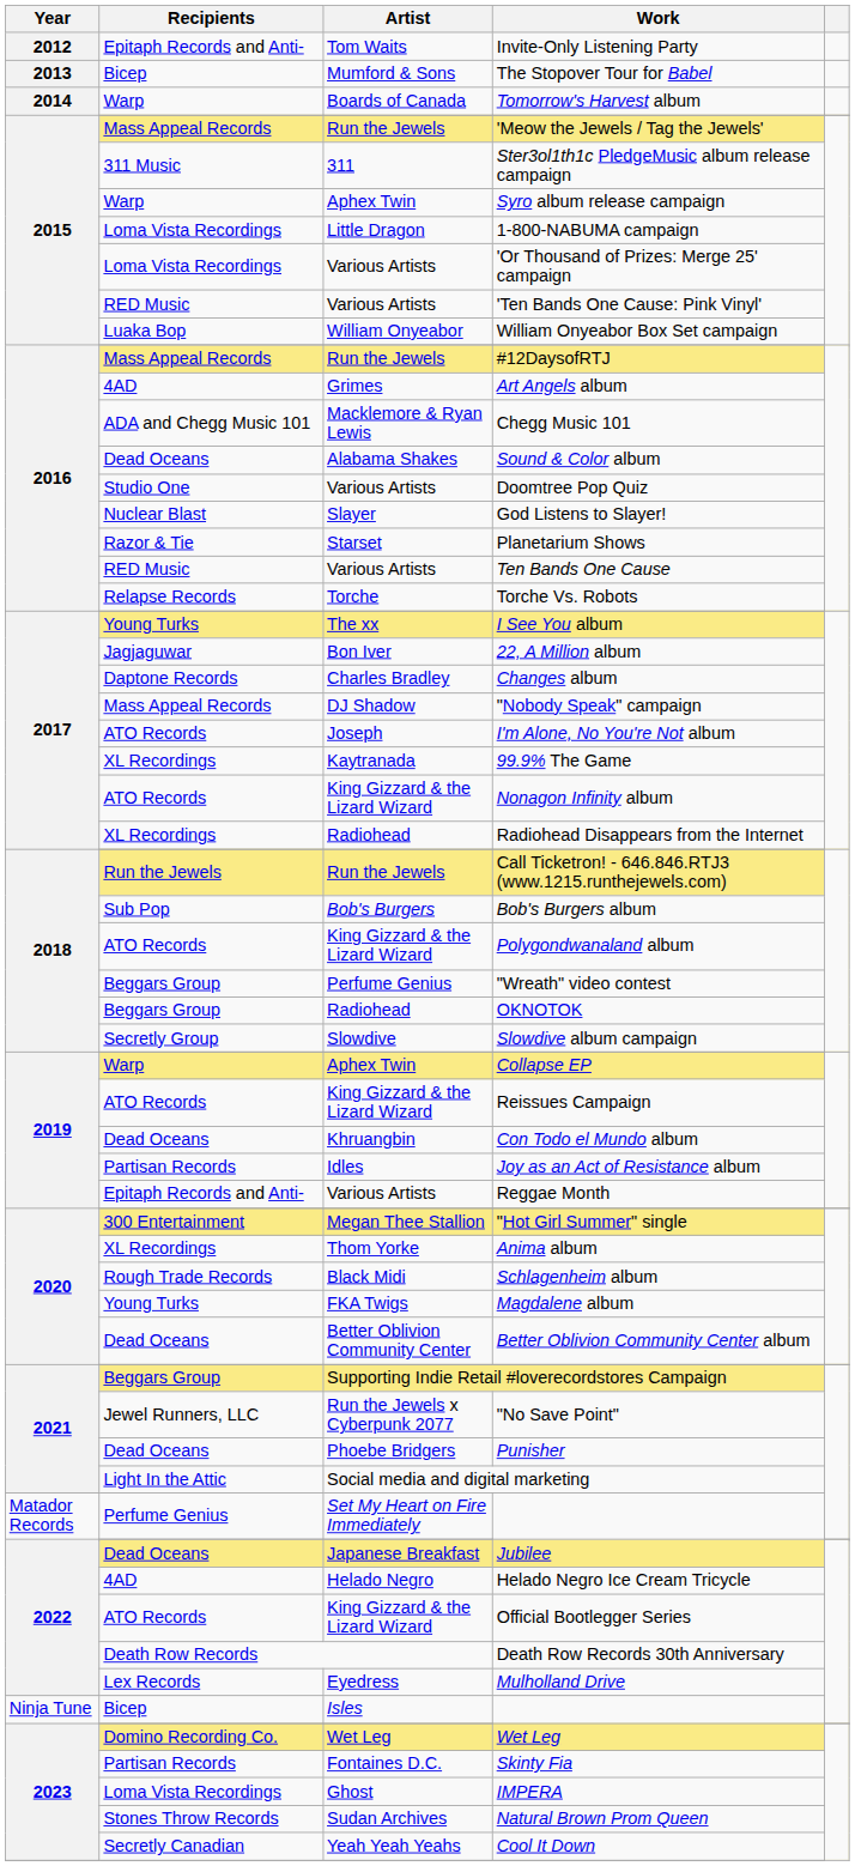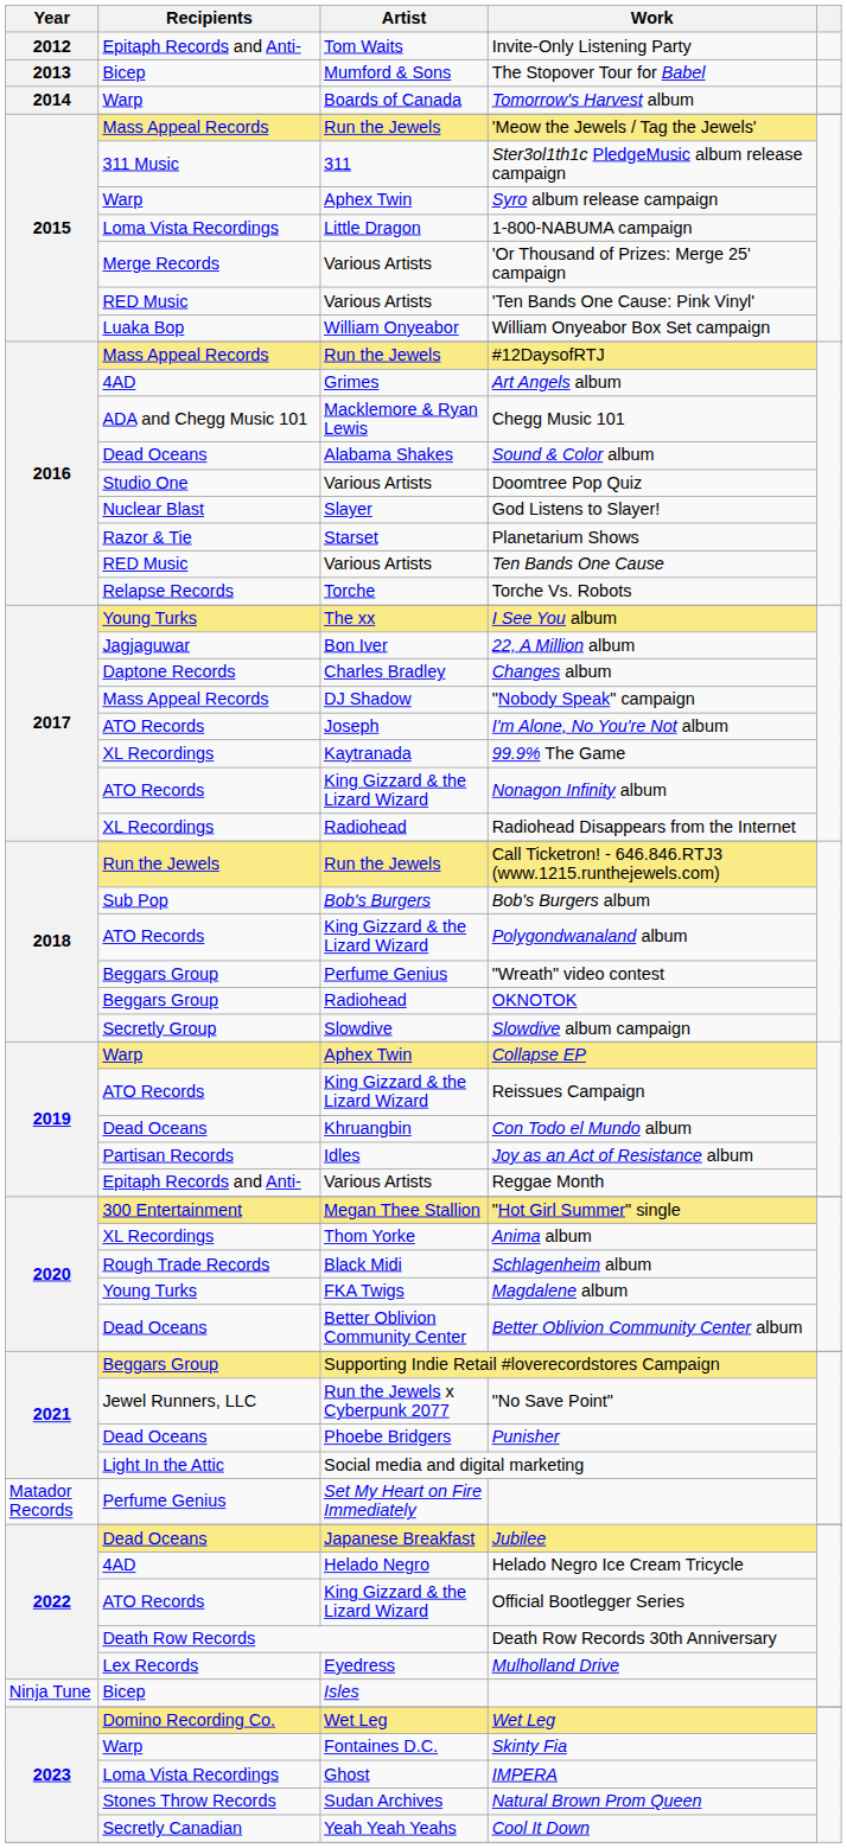 <table class="wikitable sortable">
 <tr>
 <th scope="col" style="width:5em;">Year</th>
 <th scope="col" style="width:200px;">Recipients</th>
 <th scope="col" style="width:150px;">Artist</th>
 <th scope="col" style="width:300px;">Work</th>
 <th scope="col" style="width:1em;" class="unsortable"></th>
 </tr>
 <tr>
 <th scope="row">2012</th>
 <td><a href='#'>Epitaph Records</a> and <a href='#'>Anti-</a></td>
 <td><a href='#'>Tom Waits</a></td>
 <td>Invite-Only Listening Party</td>
 <td align="center"></td>
 </tr>
 <tr>
 <th scope="row">2013</th>
 <td><a href='#'>Bicep</a></td>
 <td><a href='#'>Mumford & Sons</a></td>
 <td>The Stopover Tour for <em><a href='#'>Babel</a></em></td>
 <td align="center"></td>
 </tr>
 <tr>
 <th scope="row">2014</th>
 <td><a href='#'>Warp</a><br></td>
 <td><a href='#'>Boards of Canada</a></td>
 <td><em><a href='#'>Tomorrow's Harvest</a></em> album</td>
 <td align="center"></td>
 </tr>
 <tr>
 <th scope="row" rowspan="8">2015</th>
 </tr>
 <tr style="background:#FAEB86;">
 <td><a href='#'>Mass Appeal Records</a><br></td>
 <td><a href='#'>Run the Jewels</a></td>
 <td>'Meow the Jewels / Tag the Jewels'</td>
 <td align="center" rowspan="8" style="background:#F9F9F9;"></td>
 </tr>
 <tr>
 <td><a href='#'>311 Music</a><br></td>
 <td><a href='#'>311</a></td>
 <td><em>Ster3ol1th1c</em> <a href='#'>PledgeMusic</a> album release campaign</td>
 </tr>
 <tr>
 <td><a href='#'>Warp</a><br></td>
 <td><a href='#'>Aphex Twin</a></td>
 <td><em><a href='#'>Syro</a></em> album release campaign</td>
 </tr>
 <tr>
 <td><a href='#'>Loma Vista Recordings</a><br></td>
 <td><a href='#'>Little Dragon</a></td>
 <td>1-800-NABUMA campaign</td>
 </tr>
 <tr>
-<td><a href='#'>Loma Vista Recordings</a></td>
+<td><a href='#'>Merge Records</a><br></td>
 <td>Various Artists</td>
 <td>'Or Thousand of Prizes: Merge 25' campaign</td>
 </tr>
 <tr>
 <td><a href='#'>RED Music</a><br></td>
 <td>Various Artists</td>
 <td>'Ten Bands One Cause: Pink Vinyl'</td>
 </tr>
 <tr>
 <td><a href='#'>Luaka Bop</a><br></td>
 <td><a href='#'>William Onyeabor</a></td>
 <td>William Onyeabor Box Set campaign</td>
 </tr>
 <tr>
 <th scope="row" rowspan="10">2016</th>
 </tr>
 <tr style="background:#FAEB86;">
 <td><a href='#'>Mass Appeal Records</a><br></td>
 <td><a href='#'>Run the Jewels</a></td>
 <td>#12DaysofRTJ</td>
 <td align="center" rowspan="10" style="background:#F9F9F9;"></td>
 </tr>
 <tr>
 <td><a href='#'>4AD</a><br></td>
 <td><a href='#'>Grimes</a></td>
 <td><em><a href='#'>Art Angels</a></em> album</td>
 </tr>
 <tr>
 <td><a href='#'>ADA</a> and Chegg Music 101<br></td>
 <td><a href='#'>Macklemore & Ryan Lewis</a></td>
 <td>Chegg Music 101</td>
 </tr>
 <tr>
 <td><a href='#'>Dead Oceans</a></td>
 <td><a href='#'>Alabama Shakes</a></td>
 <td><em><a href='#'>Sound & Color</a></em> album</td>
 </tr>
 <tr>
 <td><a href='#'>Studio One</a></td>
 <td>Various Artists</td>
 <td>Doomtree Pop Quiz</td>
 </tr>
 <tr>
 <td><a href='#'>Nuclear Blast</a><br></td>
 <td><a href='#'>Slayer</a></td>
 <td>God Listens to Slayer!</td>
 </tr>
 <tr>
 <td><a href='#'>Razor & Tie</a><br></td>
 <td><a href='#'>Starset</a></td>
 <td>Planetarium Shows</td>
 </tr>
 <tr>
 <td><a href='#'>RED Music</a><br></td>
 <td>Various Artists</td>
 <td><em>Ten Bands One Cause</em></td>
 </tr>
 <tr>
 <td><a href='#'>Relapse Records</a><br></td>
 <td><a href='#'>Torche</a></td>
 <td>Torche Vs. Robots</td>
 </tr>
 <tr>
 <th scope="row" rowspan="9">2017</th>
 </tr>
 <tr style="background:#FAEB86;">
 <td><a href='#'>Young Turks</a><br></td>
 <td><a href='#'>The xx</a></td>
 <td><em><a href='#'>I See You</a></em> album</td>
 <td align="center" rowspan="9" style="background:#F9F9F9;"></td>
 </tr>
 <tr>
 <td><a href='#'>Jagjaguwar</a><br></td>
 <td><a href='#'>Bon Iver</a></td>
 <td><em><a href='#'>22, A Million</a></em> album</td>
 </tr>
 <tr>
 <td><a href='#'>Daptone Records</a><br></td>
 <td><a href='#'>Charles Bradley</a></td>
 <td><em><a href='#'>Changes</a></em> album</td>
 </tr>
 <tr>
 <td><a href='#'>Mass Appeal Records</a><br></td>
 <td><a href='#'>DJ Shadow</a></td>
 <td>"<a href='#'>Nobody Speak</a>" campaign</td>
 </tr>
 <tr>
 <td><a href='#'>ATO Records</a><br></td>
 <td><a href='#'>Joseph</a></td>
 <td><em><a href='#'>I'm Alone, No You're Not</a></em> album</td>
 </tr>
 <tr>
 <td><a href='#'>XL Recordings</a><br></td>
 <td><a href='#'>Kaytranada</a></td>
 <td><em><a href='#'>99.9%</a></em> The Game</td>
 </tr>
 <tr>
 <td><a href='#'>ATO Records</a><br></td>
 <td><a href='#'>King Gizzard & the Lizard Wizard</a></td>
 <td><em><a href='#'>Nonagon Infinity</a></em> album</td>
 </tr>
 <tr>
 <td><a href='#'>XL Recordings</a><br></td>
 <td><a href='#'>Radiohead</a></td>
 <td>Radiohead Disappears from the Internet</td>
 </tr>
 <tr>
 <th scope="row" rowspan="7">2018</th>
 </tr>
 <tr style="background:#FAEB86;">
 <td><a href='#'>Run the Jewels</a><br></td>
 <td><a href='#'>Run the Jewels</a></td>
 <td>Call Ticketron! - 646.846.RTJ3 (www.1215.runthejewels.com)</td>
 <td align="center" rowspan="7" style="background:#F9F9F9;"></td>
 </tr>
 <tr>
 <td><a href='#'>Sub Pop</a><br></td>
 <td><em><a href='#'>Bob's Burgers</a></em></td>
 <td><em>Bob's Burgers</em> album</td>
 </tr>
 <tr>
 <td><a href='#'>ATO Records</a><br></td>
 <td><a href='#'>King Gizzard & the Lizard Wizard</a></td>
 <td><em><a href='#'>Polygondwanaland</a></em> album</td>
 </tr>
 <tr>
 <td><a href='#'>Beggars Group</a><br></td>
 <td><a href='#'>Perfume Genius</a></td>
 <td>"Wreath" video contest</td>
 </tr>
 <tr>
 <td><a href='#'>Beggars Group</a><br></td>
 <td><a href='#'>Radiohead</a></td>
 <td><a href='#'>OKNOTOK</a></td>
 </tr>
 <tr>
 <td><a href='#'>Secretly Group</a><br></td>
 <td><a href='#'>Slowdive</a></td>
 <td><em><a href='#'>Slowdive</a></em> album campaign</td>
 </tr>
 <tr>
 <th scope="row" rowspan="6"><a href='#'>2019</a></th>
 </tr>
 <tr style="background:#FAEB86;">
 <td><a href='#'>Warp</a></td>
 <td><a href='#'>Aphex Twin</a></td>
 <td><em><a href='#'>Collapse EP</a></em></td>
 <td align="center" rowspan="5" style="background:#F9F9F9;"></td>
 </tr>
 <tr>
 <td><a href='#'>ATO Records</a></td>
 <td><a href='#'>King Gizzard & the Lizard Wizard</a></td>
 <td>Reissues Campaign</td>
 </tr>
 <tr>
 <td><a href='#'>Dead Oceans</a></td>
 <td><a href='#'>Khruangbin</a></td>
 <td><em><a href='#'>Con Todo el Mundo</a></em> album</td>
 </tr>
 <tr>
 <td><a href='#'>Partisan Records</a></td>
 <td><a href='#'>Idles</a></td>
 <td><em><a href='#'>Joy as an Act of Resistance</a></em> album</td>
 </tr>
 <tr>
 <td><a href='#'>Epitaph Records</a> and <a href='#'>Anti-</a></td>
 <td>Various Artists</td>
 <td>Reggae Month</td>
 </tr>
 <tr>
 <th scope="row" rowspan="6"><a href='#'>2020</a></th>
 </tr>
 <tr style="background:#FAEB86;">
 <td><a href='#'>300 Entertainment</a></td>
 <td><a href='#'>Megan Thee Stallion</a></td>
 <td>"<a href='#'>Hot Girl Summer</a>" single</td>
 <td align="center" rowspan="5" style="background:#F9F9F9;"></td>
 </tr>
 <tr>
 <td><a href='#'>XL Recordings</a></td>
 <td><a href='#'>Thom Yorke</a></td>
 <td><em><a href='#'>Anima</a></em> album</td>
 </tr>
 <tr>
 <td><a href='#'>Rough Trade Records</a></td>
 <td><a href='#'>Black Midi</a></td>
 <td><em><a href='#'>Schlagenheim</a></em> album</td>
 </tr>
 <tr>
 <td><a href='#'>Young Turks</a></td>
 <td><a href='#'>FKA Twigs</a></td>
 <td><em><a href='#'>Magdalene</a></em> album</td>
 </tr>
 <tr>
 <td><a href='#'>Dead Oceans</a></td>
 <td><a href='#'>Better Oblivion Community Center</a></td>
 <td><em><a href='#'>Better Oblivion Community Center</a></em> album</td>
 </tr>
 <tr>
 <th scope="row" rowspan="6"><a href='#'>2021</a></th>
 </tr>
 <tr>
 </tr>
 <tr style="background:#FAEB86;">
 <td><a href='#'>Beggars Group</a></td>
 <td colspan="2">Supporting Indie Retail #loverecordstores Campaign</td>
 <td align="center" rowspan="6" style="background:#F9F9F9"></td>
 </tr>
 <tr>
 <td>Jewel Runners, LLC</td>
 <td><a href='#'>Run the Jewels</a> x <a href='#'>Cyberpunk 2077</a></td>
 <td>"No Save Point"</td>
 </tr>
 <tr>
 <td><a href='#'>Dead Oceans</a></td>
 <td><a href='#'>Phoebe Bridgers</a></td>
 <td><em><a href='#'>Punisher</a></em></td>
 </tr>
 <tr>
 <td><a href='#'>Light In the Attic</a></td>
 <td colspan="2">Social media and digital marketing</td>
 </tr>
 <tr>
 <td><a href='#'>Matador Records</a></td>
 <td><a href='#'>Perfume Genius</a></td>
 <td><em><a href='#'>Set My Heart on Fire Immediately</a></em></td>
 </tr>
 <tr>
 <th scope="row" rowspan="7"><a href='#'>2022</a></th>
 </tr>
 <tr>
 </tr>
 <tr style="background:#FAEB86;">
 <td><a href='#'>Dead Oceans</a></td>
 <td><a href='#'>Japanese Breakfast</a></td>
 <td><em><a href='#'>Jubilee</a></em></td>
 <td align="center" rowspan="6" style="background:#F9F9F9"></td>
 </tr>
 <tr>
 <td><a href='#'>4AD</a></td>
 <td><a href='#'>Helado Negro</a></td>
 <td>Helado Negro Ice Cream Tricycle</td>
 </tr>
 <tr>
 <td><a href='#'>ATO Records</a></td>
 <td><a href='#'>King Gizzard & the Lizard Wizard</a></td>
 <td>Official Bootlegger Series</td>
 </tr>
 <tr>
 <td colspan="2"><a href='#'>Death Row Records</a></td>
 <td>Death Row Records 30th Anniversary</td>
 </tr>
 <tr>
 <td><a href='#'>Lex Records</a></td>
 <td><a href='#'>Eyedress</a></td>
 <td><em><a href='#'>Mulholland Drive</a></em></td>
 </tr>
 <tr>
 <td><a href='#'>Ninja Tune</a></td>
 <td><a href='#'>Bicep</a></td>
 <td><em><a href='#'>Isles</a></em></td>
 </tr>
 <tr>
 <th scope="row" rowspan="6"><a href='#'>2023</a></th>
 </tr>
 <tr style="background:#FAEB86;">
 <td><a href='#'>Domino Recording Co.</a></td>
 <td><a href='#'>Wet Leg</a></td>
 <td><em><a href='#'>Wet Leg</a></em></td>
 <td align="center" rowspan="6" style="background:#F9F9F9"><br></td>
 </tr>
 <tr>
-<td><a href='#'>Partisan Records</a></td>
+<td><a href='#'>Warp</a><br></td>
 <td><a href='#'>Fontaines D.C.</a></td>
 <td><em><a href='#'>Skinty Fia</a></em></td>
 </tr>
 <tr>
 <td><a href='#'>Loma Vista Recordings</a></td>
 <td><a href='#'>Ghost</a></td>
 <td><em><a href='#'>IMPERA</a></em></td>
 </tr>
 <tr>
 <td><a href='#'>Stones Throw Records</a></td>
 <td><a href='#'>Sudan Archives</a></td>
 <td><em><a href='#'>Natural Brown Prom Queen</a></em></td>
 </tr>
 <tr>
 <td><a href='#'>Secretly Canadian</a></td>
 <td><a href='#'>Yeah Yeah Yeahs</a></td>
 <td><em><a href='#'>Cool It Down</a></em></td>
 </tr>
 <tr>
 </tr>
 </table>
